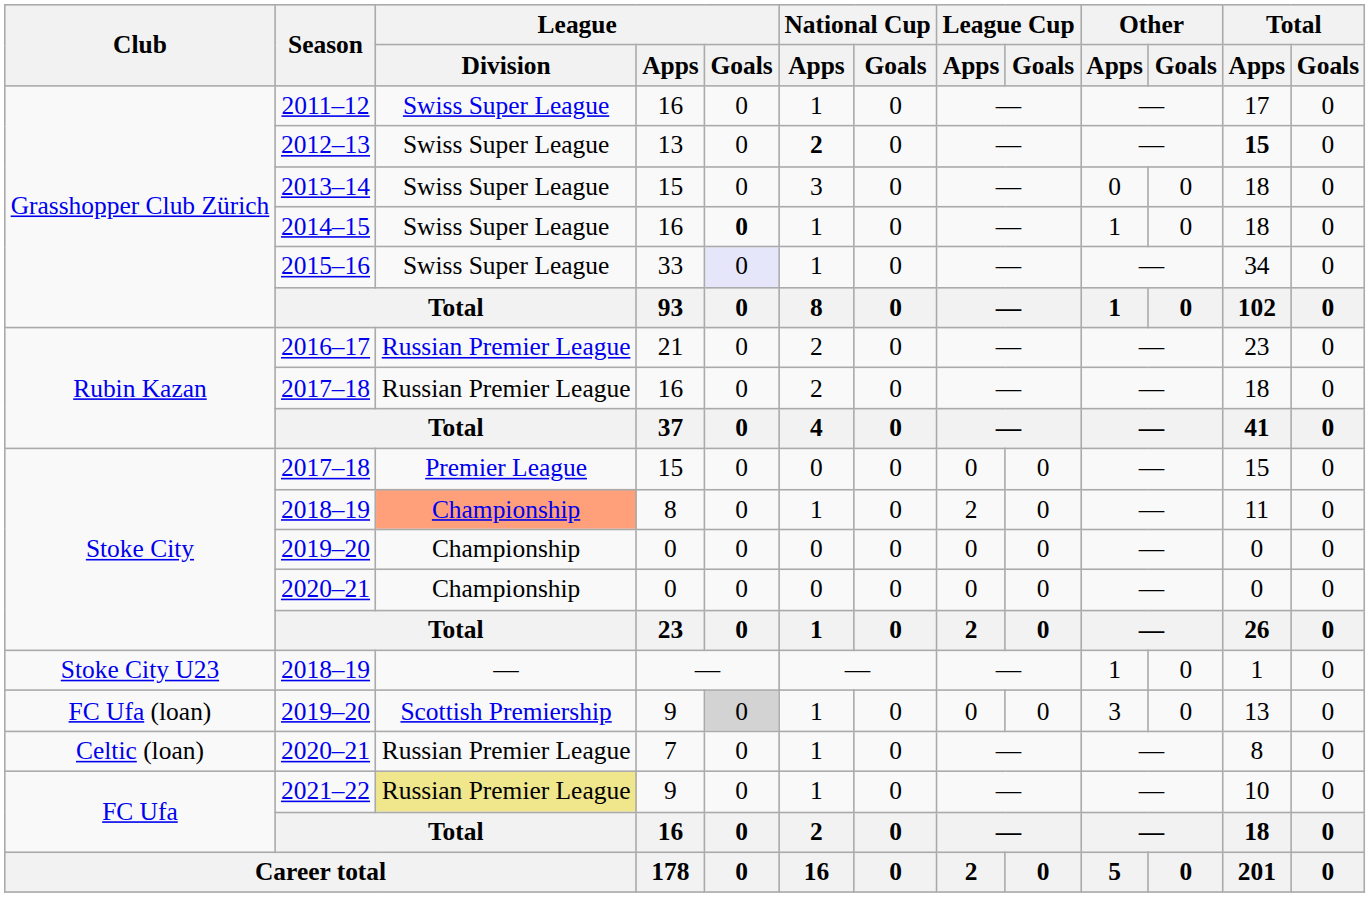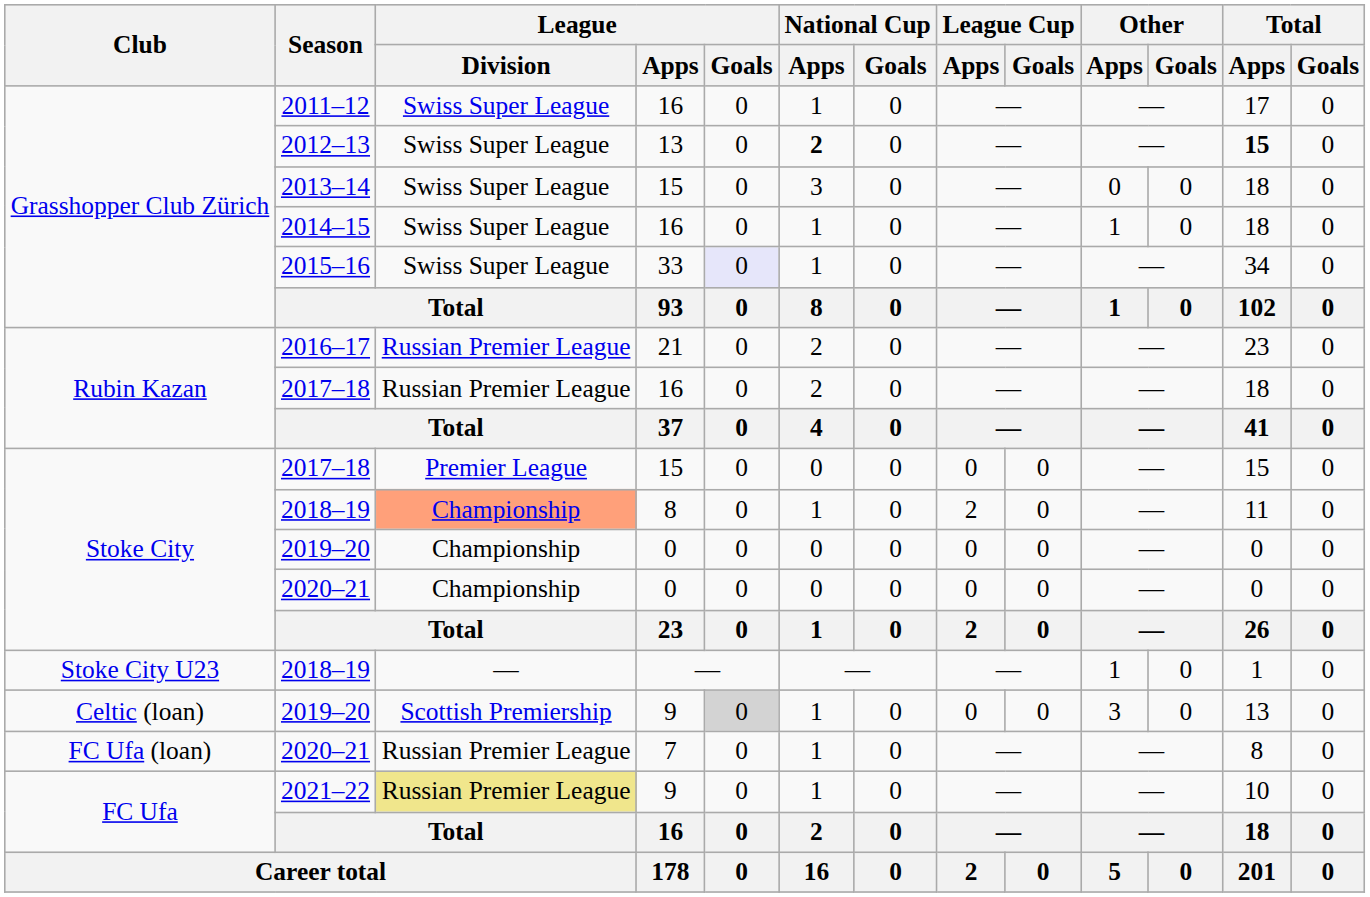 <table class="wikitable" style="text-align: center">
 <tr>
 <th rowspan=2>Club</th>
 <th rowspan=2>Season</th>
 <th colspan=3>League</th>
 <th colspan=2>National Cup</th>
 <th colspan=2>League Cup</th>
 <th colspan=2>Other</th>
 <th colspan=2>Total</th>
 </tr>
 <tr>
 <th>Division</th>
 <th>Apps</th>
 <th>Goals</th>
 <th>Apps</th>
 <th>Goals</th>
 <th>Apps</th>
 <th>Goals</th>
 <th>Apps</th>
 <th>Goals</th>
 <th>Apps</th>
 <th>Goals</th>
 </tr>
 <tr>
 <td rowspan=6><a href='#'>Grasshopper Club Zürich</a></td>
 <td><a href='#'>2011–12</a></td>
 <td><a href='#'>Swiss Super League</a></td>
 <td>16</td>
 <td>0</td>
 <td>1</td>
 <td>0</td>
 <td colspan=2>—</td>
 <td colspan=2>—</td>
 <td>17</td>
 <td>0</td>
 </tr>
 <tr>
 <td><a href='#'>2012–13</a></td>
 <td>Swiss Super League</td>
 <td>13</td>
 <td>0</td>
 <td><strong>2</strong></td>
 <td>0</td>
 <td colspan=2>—</td>
 <td colspan=2>—</td>
 <td><strong>15</strong></td>
 <td>0</td>
 </tr>
 <tr>
 <td><a href='#'>2013–14</a></td>
 <td>Swiss Super League</td>
 <td>15</td>
 <td>0</td>
 <td>3</td>
 <td>0</td>
 <td colspan=2>—</td>
 <td>0</td>
 <td>0</td>
 <td>18</td>
 <td>0</td>
 </tr>
 <tr>
 <td><a href='#'>2014–15</a></td>
 <td>Swiss Super League</td>
 <td>16</td>
-<td><strong>0</strong></td>
+<td>0</td>
 <td>1</td>
 <td>0</td>
 <td colspan=2>—</td>
 <td>1</td>
 <td>0</td>
 <td>18</td>
 <td>0</td>
 </tr>
 <tr>
 <td><a href='#'>2015–16</a></td>
 <td>Swiss Super League</td>
 <td>33</td>
 <td style="background: lavender;">0</td>
 <td>1</td>
 <td>0</td>
 <td colspan=2>—</td>
 <td colspan=2>—</td>
 <td>34</td>
 <td>0</td>
 </tr>
 <tr>
 <th colspan=2>Total</th>
 <th>93</th>
 <th>0</th>
 <th>8</th>
 <th>0</th>
 <th colspan=2>—</th>
 <th>1</th>
 <th>0</th>
 <th>102</th>
 <th>0</th>
 </tr>
 <tr>
 <td rowspan=3><a href='#'>Rubin Kazan</a></td>
 <td><a href='#'>2016–17</a></td>
 <td><a href='#'>Russian Premier League</a></td>
 <td>21</td>
 <td>0</td>
 <td>2</td>
 <td>0</td>
 <td colspan=2>—</td>
 <td colspan=2>—</td>
 <td>23</td>
 <td>0</td>
 </tr>
 <tr>
 <td><a href='#'>2017–18</a></td>
 <td>Russian Premier League</td>
 <td>16</td>
 <td>0</td>
 <td>2</td>
 <td>0</td>
 <td colspan=2>—</td>
 <td colspan=2>—</td>
 <td>18</td>
 <td>0</td>
 </tr>
 <tr>
 <th colspan=2>Total</th>
 <th>37</th>
 <th>0</th>
 <th>4</th>
 <th>0</th>
 <th colspan=2>—</th>
 <th colspan=2>—</th>
 <th>41</th>
 <th>0</th>
 </tr>
 <tr>
 <td rowspan=5><a href='#'>Stoke City</a></td>
 <td><a href='#'>2017–18</a></td>
 <td><a href='#'>Premier League</a></td>
 <td>15</td>
 <td>0</td>
 <td>0</td>
 <td>0</td>
 <td>0</td>
 <td>0</td>
 <td colspan=2>—</td>
 <td>15</td>
 <td>0</td>
 </tr>
 <tr>
 <td><a href='#'>2018–19</a></td>
 <td style="background: lightsalmon;"><a href='#'>Championship</a></td>
 <td>8</td>
 <td>0</td>
 <td>1</td>
 <td>0</td>
 <td>2</td>
 <td>0</td>
 <td colspan=2>—</td>
 <td>11</td>
 <td>0</td>
 </tr>
 <tr>
 <td><a href='#'>2019–20</a></td>
 <td>Championship</td>
 <td>0</td>
 <td>0</td>
 <td>0</td>
 <td>0</td>
 <td>0</td>
 <td>0</td>
 <td colspan=2>—</td>
 <td>0</td>
 <td>0</td>
 </tr>
 <tr>
 <td><a href='#'>2020–21</a></td>
 <td>Championship</td>
 <td>0</td>
 <td>0</td>
 <td>0</td>
 <td>0</td>
 <td>0</td>
 <td>0</td>
 <td colspan=2>—</td>
 <td>0</td>
 <td>0</td>
 </tr>
 <tr>
 <th colspan=2>Total</th>
 <th>23</th>
 <th>0</th>
 <th>1</th>
 <th>0</th>
 <th>2</th>
 <th>0</th>
 <th colspan=2>—</th>
 <th>26</th>
 <th>0</th>
 </tr>
 <tr>
 <td><a href='#'>Stoke City U23</a></td>
 <td><a href='#'>2018–19</a></td>
 <td colspan=1>—</td>
 <td colspan=2>—</td>
 <td colspan=2>—</td>
 <td colspan=2>—</td>
 <td>1</td>
 <td>0</td>
 <td>1</td>
 <td>0</td>
 </tr>
 <tr>
-<td><a href='#'>FC Ufa</a> (loan)</td>
+<td><a href='#'>Celtic</a> (loan)</td>
 <td><a href='#'>2019–20</a></td>
 <td><a href='#'>Scottish Premiership</a></td>
 <td>9</td>
 <td style="background: lightgrey;">0</td>
 <td>1</td>
 <td>0</td>
 <td>0</td>
 <td>0</td>
 <td>3</td>
 <td>0</td>
 <td>13</td>
 <td>0</td>
 </tr>
 <tr>
-<td><a href='#'>Celtic</a> (loan)</td>
+<td><a href='#'>FC Ufa</a> (loan)</td>
 <td><a href='#'>2020–21</a></td>
 <td>Russian Premier League</td>
 <td>7</td>
 <td>0</td>
 <td>1</td>
 <td>0</td>
 <td colspan=2>—</td>
 <td colspan=2>—</td>
 <td>8</td>
 <td>0</td>
 </tr>
 <tr>
 <td rowspan=2><a href='#'>FC Ufa</a></td>
 <td><a href='#'>2021–22</a></td>
 <td style="background: khaki;">Russian Premier League</td>
 <td>9</td>
 <td>0</td>
 <td>1</td>
 <td>0</td>
 <td colspan=2>—</td>
 <td colspan=2>—</td>
 <td>10</td>
 <td>0</td>
 </tr>
 <tr>
 <th colspan=2>Total</th>
 <th>16</th>
 <th>0</th>
 <th>2</th>
 <th>0</th>
 <th colspan=2>—</th>
 <th colspan=2>—</th>
 <th>18</th>
 <th>0</th>
 </tr>
 <tr>
 <th colspan=3>Career total</th>
 <th>178</th>
 <th>0</th>
 <th>16</th>
 <th>0</th>
 <th>2</th>
 <th>0</th>
 <th>5</th>
 <th>0</th>
 <th>201</th>
 <th>0</th>
 </tr>
 </table>
